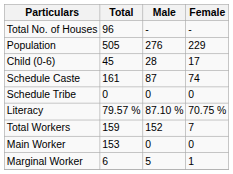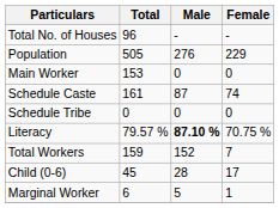 <table class="wikitable sortable">
 <tr>
 <th>Particulars</th>
 <th>Total</th>
 <th>Male</th>
 <th>Female</th>
 </tr>
 <tr>
 <td>Total No. of Houses</td>
 <td>96</td>
 <td>-</td>
 <td>-</td>
 </tr>
 <tr>
 <td>Population</td>
 <td>505</td>
 <td>276</td>
 <td>229</td>
 </tr>
 <tr>
-<td>Child (0-6)</td>
-<td>45</td>
-<td>28</td>
-<td>17</td>
+<td>Main Worker</td>
+<td>153</td>
+<td>0</td>
+<td>0</td>
 </tr>
 <tr>
 <td>Schedule Caste</td>
 <td>161</td>
 <td>87</td>
 <td>74</td>
 </tr>
 <tr>
 <td>Schedule Tribe</td>
 <td>0</td>
 <td>0</td>
 <td>0</td>
 </tr>
 <tr>
 <td>Literacy</td>
 <td>79.57 %</td>
-<td>87.10 %</td>
+<td><strong>87.10 %</strong></td>
 <td>70.75 %</td>
 </tr>
 <tr>
 <td>Total Workers</td>
 <td>159</td>
 <td>152</td>
 <td>7</td>
 </tr>
 <tr>
-<td>Main Worker</td>
-<td>153</td>
-<td>0</td>
-<td>0</td>
+<td>Child (0-6)</td>
+<td>45</td>
+<td>28</td>
+<td>17</td>
 </tr>
 <tr>
 <td>Marginal Worker</td>
 <td>6</td>
 <td>5</td>
 <td>1</td>
 </tr>
 <tr>
 </tr>
 </table>
